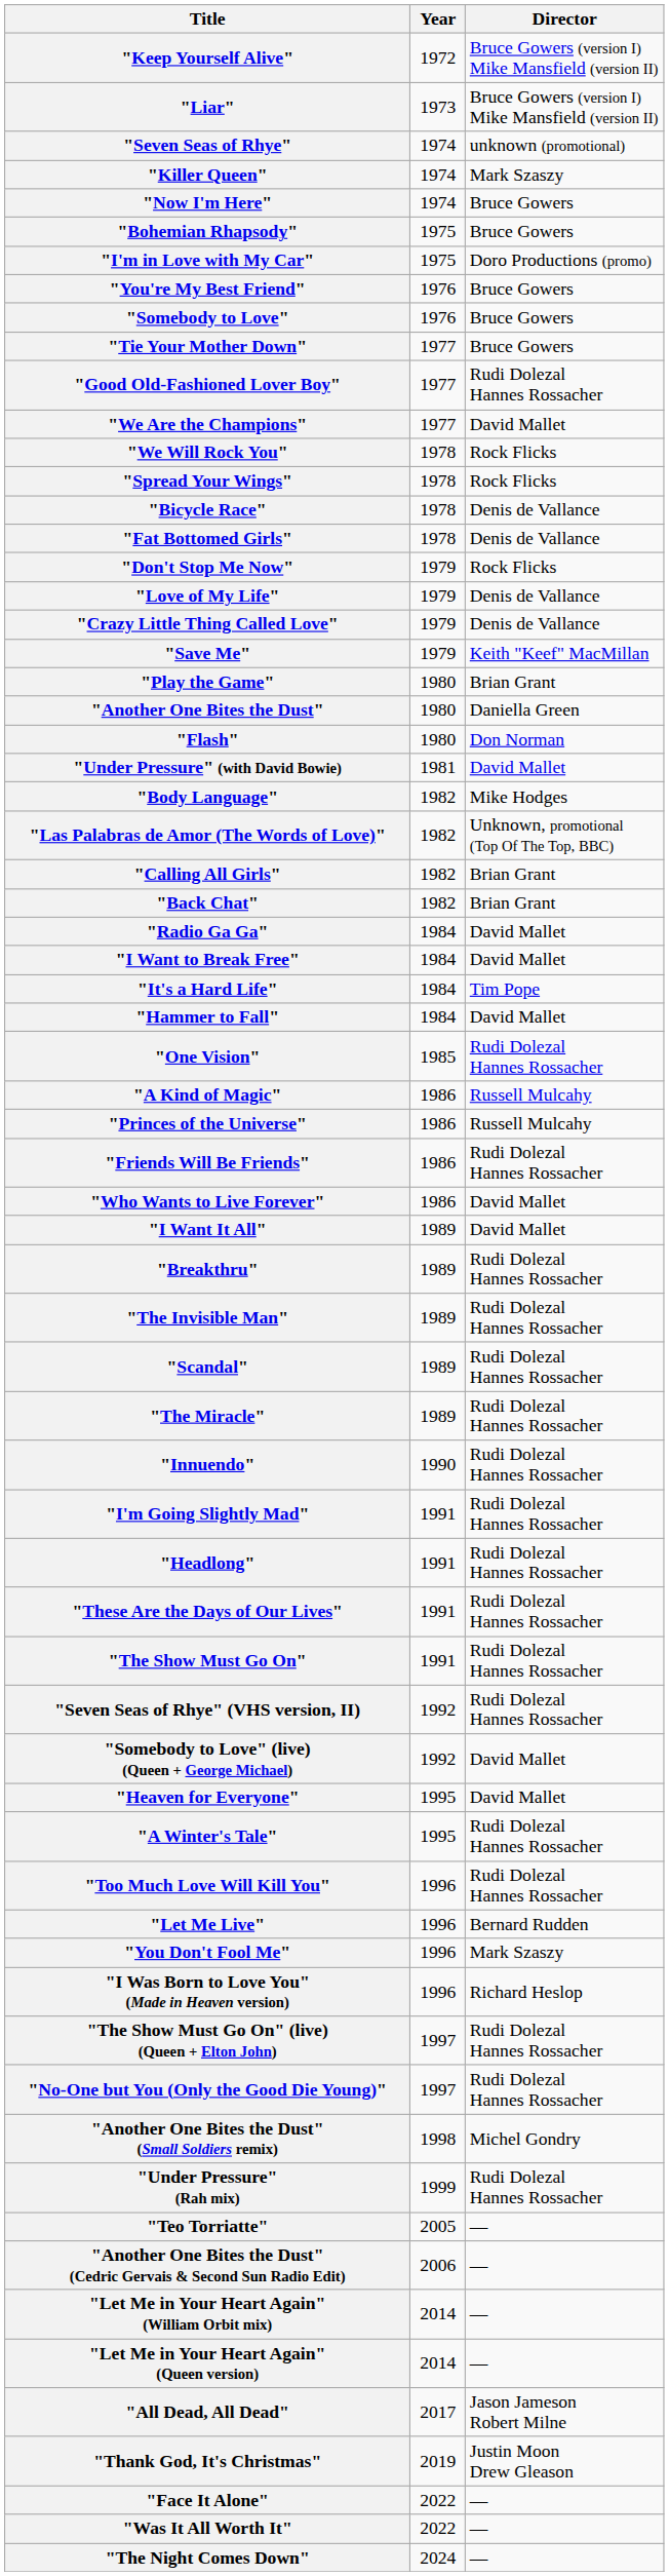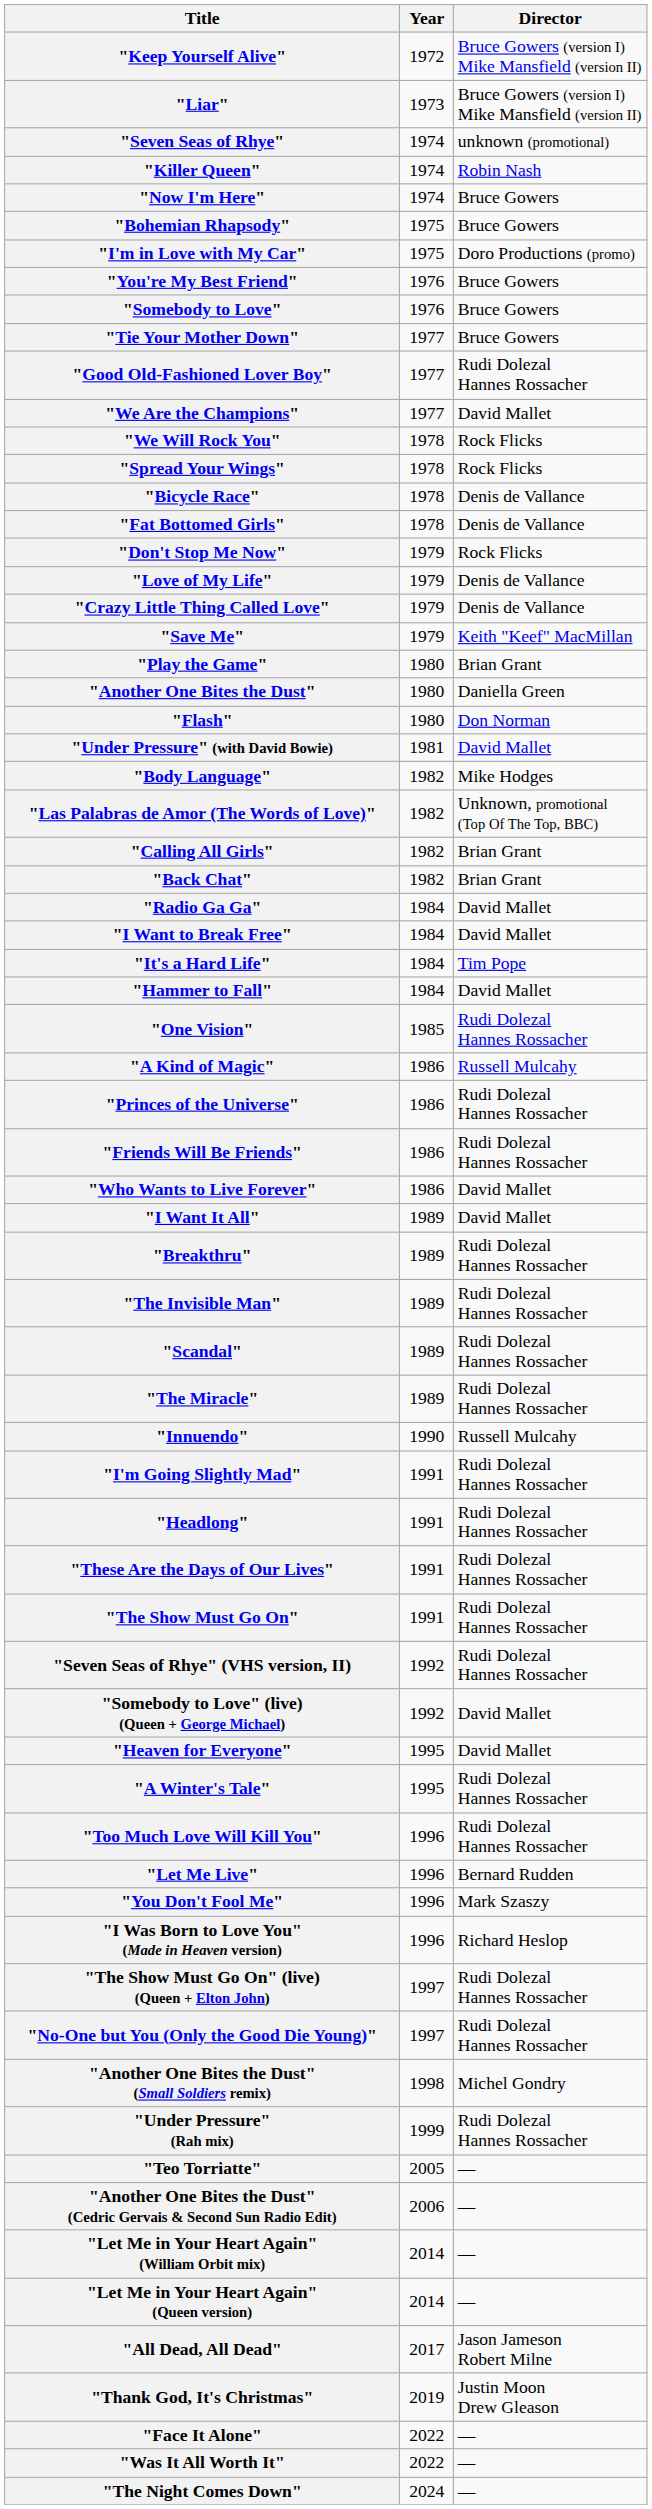 <table class="wikitable plainrowheaders sortable" style="text-align:center;">
 <tr>
 <th scope="col" style="width:22em;">Title</th>
 <th scope="col" style="width:2.6em;">Year</th>
 <th scope="col" style="width:10.5em;">Director</th>
 </tr>
 <tr>
 <th scope="row">"<a href='#'>Keep Yourself Alive</a>"</th>
 <td>1972</td>
 <td align=left><a href='#'>Bruce Gowers</a> <small>(version I)</small><br><a href='#'>Mike Mansfield</a> <small>(version II)</small></td>
 </tr>
 <tr>
 <th scope="row">"<a href='#'>Liar</a>"</th>
 <td>1973</td>
 <td align=left>Bruce Gowers <small>(version I)</small><br>Mike Mansfield <small>(version II)</small></td>
 </tr>
 <tr>
 <th scope="row">"<a href='#'>Seven Seas of Rhye</a>"</th>
 <td>1974</td>
 <td align=left>unknown <small>(promotional)</small></td>
 </tr>
 <tr>
 <th scope="row">"<a href='#'>Killer Queen</a>"</th>
 <td>1974</td>
-<td align=left>Mark Szaszy</td>
+<td align=left><a href='#'>Robin Nash</a></td>
 </tr>
 <tr>
 <th scope="row">"<a href='#'>Now I'm Here</a>"</th>
 <td>1974</td>
 <td align=left>Bruce Gowers</td>
 </tr>
 <tr>
 <th scope="row">"<a href='#'>Bohemian Rhapsody</a>"</th>
 <td>1975</td>
 <td align=left>Bruce Gowers</td>
 </tr>
 <tr>
 <th scope="row">"<a href='#'>I'm in Love with My Car</a>"</th>
 <td>1975</td>
 <td align=left>Doro Productions <small>(promo)</small></td>
 </tr>
 <tr>
 <th scope="row">"<a href='#'>You're My Best Friend</a>"</th>
 <td>1976</td>
 <td align=left>Bruce Gowers</td>
 </tr>
 <tr>
 <th scope="row">"<a href='#'>Somebody to Love</a>"</th>
 <td>1976</td>
 <td align=left>Bruce Gowers</td>
 </tr>
 <tr>
 <th scope="row">"<a href='#'>Tie Your Mother Down</a>"</th>
 <td>1977</td>
 <td align=left>Bruce Gowers</td>
 </tr>
 <tr>
 <th scope="row">"<a href='#'>Good Old-Fashioned Lover Boy</a>"</th>
 <td>1977</td>
 <td align=left>Rudi Dolezal<br>Hannes Rossacher</td>
 </tr>
 <tr>
 <th scope="row">"<a href='#'>We Are the Champions</a>"</th>
 <td>1977</td>
 <td align=left>David Mallet</td>
 </tr>
 <tr>
 <th scope="row">"<a href='#'>We Will Rock You</a>"</th>
 <td>1978</td>
 <td align=left>Rock Flicks</td>
 </tr>
 <tr>
 <th scope="row">"<a href='#'>Spread Your Wings</a>"</th>
 <td>1978</td>
 <td align=left>Rock Flicks</td>
 </tr>
 <tr>
 <th scope="row">"<a href='#'>Bicycle Race</a>"</th>
 <td>1978</td>
 <td align=left>Denis de Vallance</td>
 </tr>
 <tr>
 <th scope="row">"<a href='#'>Fat Bottomed Girls</a>"</th>
 <td>1978</td>
 <td align=left>Denis de Vallance</td>
 </tr>
 <tr>
 <th scope="row">"<a href='#'>Don't Stop Me Now</a>"</th>
 <td>1979</td>
 <td align=left>Rock Flicks</td>
 </tr>
 <tr>
 <th scope="row">"<a href='#'>Love of My Life</a>"</th>
 <td>1979</td>
 <td align=left>Denis de Vallance</td>
 </tr>
 <tr>
 <th scope="row">"<a href='#'>Crazy Little Thing Called Love</a>"</th>
 <td>1979</td>
 <td align=left>Denis de Vallance</td>
 </tr>
 <tr>
 <th scope="row">"<a href='#'>Save Me</a>"</th>
 <td>1979</td>
 <td align=left><a href='#'>Keith "Keef" MacMillan</a></td>
 </tr>
 <tr>
 <th scope="row">"<a href='#'>Play the Game</a>"</th>
 <td>1980</td>
 <td align=left>Brian Grant</td>
 </tr>
 <tr>
 <th scope="row">"<a href='#'>Another One Bites the Dust</a>"</th>
 <td>1980</td>
 <td align=left>Daniella Green</td>
 </tr>
 <tr>
 <th scope="row">"<a href='#'>Flash</a>"</th>
 <td>1980</td>
 <td align=left><a href='#'>Don Norman</a></td>
 </tr>
 <tr>
 <th scope="row">"<a href='#'>Under Pressure</a>" <small>(with David Bowie)</small></th>
 <td>1981</td>
 <td align=left><a href='#'>David Mallet</a></td>
 </tr>
 <tr>
 <th scope="row">"<a href='#'>Body Language</a>"</th>
 <td>1982</td>
 <td align=left>Mike Hodges</td>
 </tr>
 <tr>
 <th scope="row">"<a href='#'>Las Palabras de Amor (The Words of Love)</a>"</th>
 <td>1982</td>
 <td align=left>Unknown, <small>promotional</small><br><small>(Top Of The Top, BBC)</small></td>
 </tr>
 <tr>
 <th scope="row">"<a href='#'>Calling All Girls</a>"</th>
 <td>1982</td>
 <td align=left>Brian Grant</td>
 </tr>
 <tr>
 <th scope="row">"<a href='#'>Back Chat</a>"</th>
 <td>1982</td>
 <td align=left>Brian Grant</td>
 </tr>
 <tr>
 <th scope="row">"<a href='#'>Radio Ga Ga</a>"</th>
 <td>1984</td>
 <td align=left>David Mallet</td>
 </tr>
 <tr>
 <th scope="row">"<a href='#'>I Want to Break Free</a>"</th>
 <td>1984</td>
 <td align=left>David Mallet</td>
 </tr>
 <tr>
 <th scope="row">"<a href='#'>It's a Hard Life</a>"</th>
 <td>1984</td>
 <td align=left><a href='#'>Tim Pope</a></td>
 </tr>
 <tr>
 <th scope="row">"<a href='#'>Hammer to Fall</a>"</th>
 <td>1984</td>
 <td align=left>David Mallet</td>
 </tr>
 <tr>
 <th scope="row">"<a href='#'>One Vision</a>"</th>
 <td>1985</td>
 <td align=left><a href='#'>Rudi Dolezal</a><br><a href='#'>Hannes Rossacher</a></td>
 </tr>
 <tr>
 <th scope="row">"<a href='#'>A Kind of Magic</a>"</th>
 <td>1986</td>
 <td align=left><a href='#'>Russell Mulcahy</a></td>
 </tr>
 <tr>
 <th scope="row">"<a href='#'>Princes of the Universe</a>"</th>
 <td>1986</td>
-<td align=left>Russell Mulcahy</td>
+<td align=left>Rudi Dolezal<br>Hannes Rossacher</td>
 </tr>
 <tr>
 <th scope="row">"<a href='#'>Friends Will Be Friends</a>"</th>
 <td>1986</td>
 <td align=left>Rudi Dolezal<br>Hannes Rossacher</td>
 </tr>
 <tr>
 <th scope="row">"<a href='#'>Who Wants to Live Forever</a>"</th>
 <td>1986</td>
 <td align=left>David Mallet</td>
 </tr>
 <tr>
 <th scope="row">"<a href='#'>I Want It All</a>"</th>
 <td>1989</td>
 <td align=left>David Mallet</td>
 </tr>
 <tr>
 <th scope="row">"<a href='#'>Breakthru</a>"</th>
 <td>1989</td>
 <td align=left>Rudi Dolezal<br>Hannes Rossacher</td>
 </tr>
 <tr>
 <th scope="row">"<a href='#'>The Invisible Man</a>"</th>
 <td>1989</td>
 <td align=left>Rudi Dolezal<br>Hannes Rossacher</td>
 </tr>
 <tr>
 <th scope="row">"<a href='#'>Scandal</a>"</th>
 <td>1989</td>
 <td align=left>Rudi Dolezal<br>Hannes Rossacher</td>
 </tr>
 <tr>
 <th scope="row">"<a href='#'>The Miracle</a>"</th>
 <td>1989</td>
 <td align=left>Rudi Dolezal<br>Hannes Rossacher</td>
 </tr>
 <tr>
 <th scope="row">"<a href='#'>Innuendo</a>"</th>
 <td>1990</td>
-<td align=left>Rudi Dolezal<br>Hannes Rossacher</td>
+<td align=left>Russell Mulcahy</td>
 </tr>
 <tr>
 <th scope="row">"<a href='#'>I'm Going Slightly Mad</a>"</th>
 <td>1991</td>
 <td align=left>Rudi Dolezal<br>Hannes Rossacher</td>
 </tr>
 <tr>
 <th scope="row">"<a href='#'>Headlong</a>"</th>
 <td>1991</td>
 <td align=left>Rudi Dolezal<br>Hannes Rossacher</td>
 </tr>
 <tr>
 <th scope="row">"<a href='#'>These Are the Days of Our Lives</a>"</th>
 <td>1991</td>
 <td align=left>Rudi Dolezal<br>Hannes Rossacher</td>
 </tr>
 <tr>
 <th scope="row">"<a href='#'>The Show Must Go On</a>"</th>
 <td>1991</td>
 <td align=left>Rudi Dolezal<br>Hannes Rossacher</td>
 </tr>
 <tr>
 <th scope="row">"Seven Seas of Rhye" (VHS version, II)</th>
 <td>1992</td>
 <td align=left>Rudi Dolezal<br>Hannes Rossacher</td>
 </tr>
 <tr>
 <th scope="row">"Somebody to Love" (live)<br><small>(Queen + <a href='#'>George Michael</a>)</small></th>
 <td>1992</td>
 <td align=left>David Mallet</td>
 </tr>
 <tr>
 <th scope="row">"<a href='#'>Heaven for Everyone</a>"</th>
 <td>1995</td>
 <td align=left>David Mallet</td>
 </tr>
 <tr>
 <th scope="row">"<a href='#'>A Winter's Tale</a>"</th>
 <td>1995</td>
 <td align=left>Rudi Dolezal<br>Hannes Rossacher</td>
 </tr>
 <tr>
 <th scope="row">"<a href='#'>Too Much Love Will Kill You</a>"</th>
 <td>1996</td>
 <td align=left>Rudi Dolezal<br>Hannes Rossacher</td>
 </tr>
 <tr>
 <th scope="row">"<a href='#'>Let Me Live</a>"</th>
 <td>1996</td>
 <td align=left>Bernard Rudden</td>
 </tr>
 <tr>
 <th scope="row">"<a href='#'>You Don't Fool Me</a>"</th>
 <td>1996</td>
 <td align=left>Mark Szaszy</td>
 </tr>
 <tr>
 <th scope="row">"I Was Born to Love You"<br><small>(<em>Made in Heaven</em> version)</small></th>
 <td>1996</td>
 <td align=left>Richard Heslop</td>
 </tr>
 <tr>
 <th scope="row">"The Show Must Go On" (live)<br><small>(Queen + <a href='#'>Elton John</a>)</small></th>
 <td>1997</td>
 <td align=left>Rudi Dolezal<br>Hannes Rossacher</td>
 </tr>
 <tr>
 <th scope="row">"<a href='#'>No-One but You (Only the Good Die Young)</a>"</th>
 <td>1997</td>
 <td align=left>Rudi Dolezal<br>Hannes Rossacher</td>
 </tr>
 <tr>
 <th scope="row">"Another One Bites the Dust"<br><small>(<em><a href='#'>Small Soldiers</a></em> remix)</small></th>
 <td>1998</td>
 <td align=left>Michel Gondry</td>
 </tr>
 <tr>
 <th scope="row">"Under Pressure"<br><small>(Rah mix)</small></th>
 <td>1999</td>
 <td align=left>Rudi Dolezal<br>Hannes Rossacher</td>
 </tr>
 <tr>
 <th scope="row">"Teo Torriatte"</th>
 <td>2005</td>
 <td align=left>—</td>
 </tr>
 <tr>
 <th scope="row">"Another One Bites the Dust"<br><small>(Cedric Gervais & Second Sun Radio Edit)</small></th>
 <td>2006</td>
 <td align=left>—</td>
 </tr>
 <tr>
 <th scope="row">"Let Me in Your Heart Again"<br><small>(William Orbit mix)</small></th>
 <td>2014</td>
 <td align=left>—</td>
 </tr>
 <tr>
 <th scope="row">"Let Me in Your Heart Again"<br><small>(Queen version)</small></th>
 <td>2014</td>
 <td align=left>—</td>
 </tr>
 <tr>
 <th scope="row">"All Dead, All Dead"</th>
 <td>2017</td>
 <td align=left>Jason Jameson<br>Robert Milne</td>
 </tr>
 <tr>
 <th scope="row">"Thank God, It's Christmas"</th>
 <td>2019</td>
 <td align=left>Justin Moon<br>Drew Gleason</td>
 </tr>
 <tr>
 <th scope="row">"Face It Alone"</th>
 <td>2022</td>
 <td align=left>—</td>
 </tr>
 <tr>
 <th scope="row">"Was It All Worth It"</th>
 <td>2022</td>
 <td align=left>—</td>
 </tr>
 <tr>
 <th scope="row">"The Night Comes Down"</th>
 <td>2024</td>
 <td align=left>—</td>
 </tr>
 </table>
